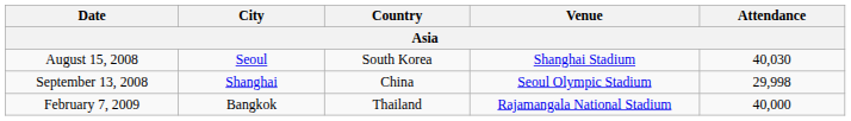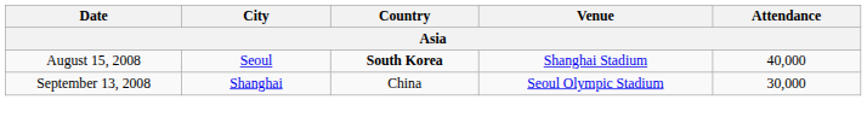 <table class="wikitable plainrowheaders" style="text-align:center;">
 <tr>
 <th scope="col" style="width:12em;">Date</th>
 <th scope="col" style="width:10em;">City</th>
 <th scope="col" style="width:10em;">Country</th>
 <th scope="col" style="width:16em;">Venue</th>
 <th scope="col" style="width:10em;">Attendance</th>
 </tr>
 <tr>
 <th colspan=5>Asia</th>
 </tr>
 <tr>
 <td>August 15, 2008</td>
 <td><a href='#'>Seoul</a></td>
-<td>South Korea</td>
+<td><strong>South Korea</strong></td>
 <td><a href='#'>Shanghai Stadium</a></td>
-<td>40,030</td>
+<td>40,000</td>
 </tr>
 <tr>
 <td>September 13, 2008</td>
 <td><a href='#'>Shanghai</a></td>
 <td>China</td>
 <td><a href='#'>Seoul Olympic Stadium</a></td>
-<td>29,998</td>
-</tr>
-<tr>
-<td>February 7, 2009</td>
-<td>Bangkok</td>
-<td>Thailand</td>
-<td><a href='#'>Rajamangala National Stadium</a></td>
-<td>40,000</td>
+<td>30,000</td>
 </tr>
 </table>
